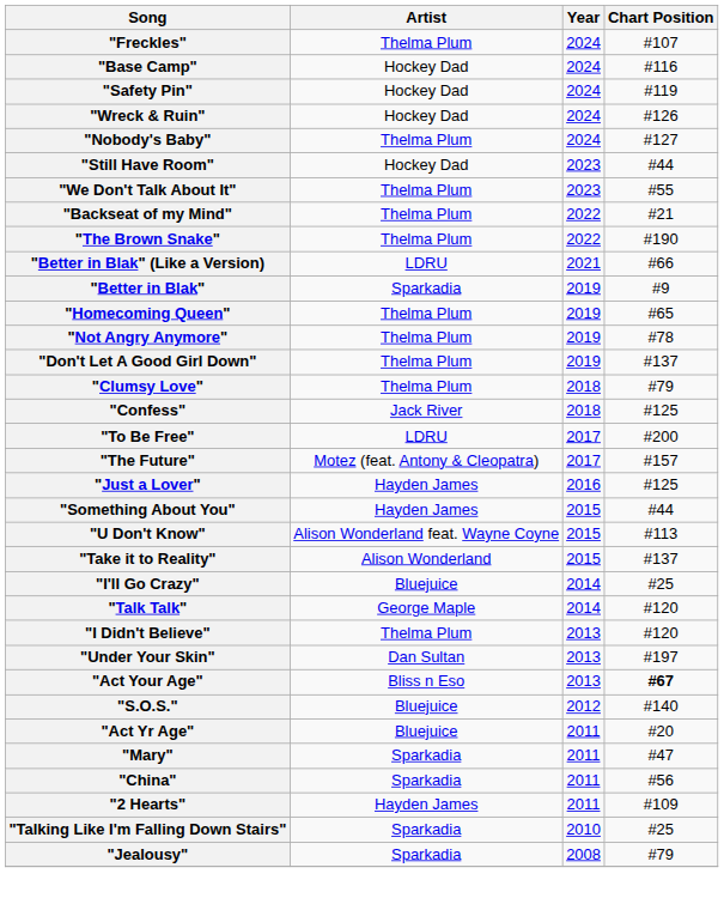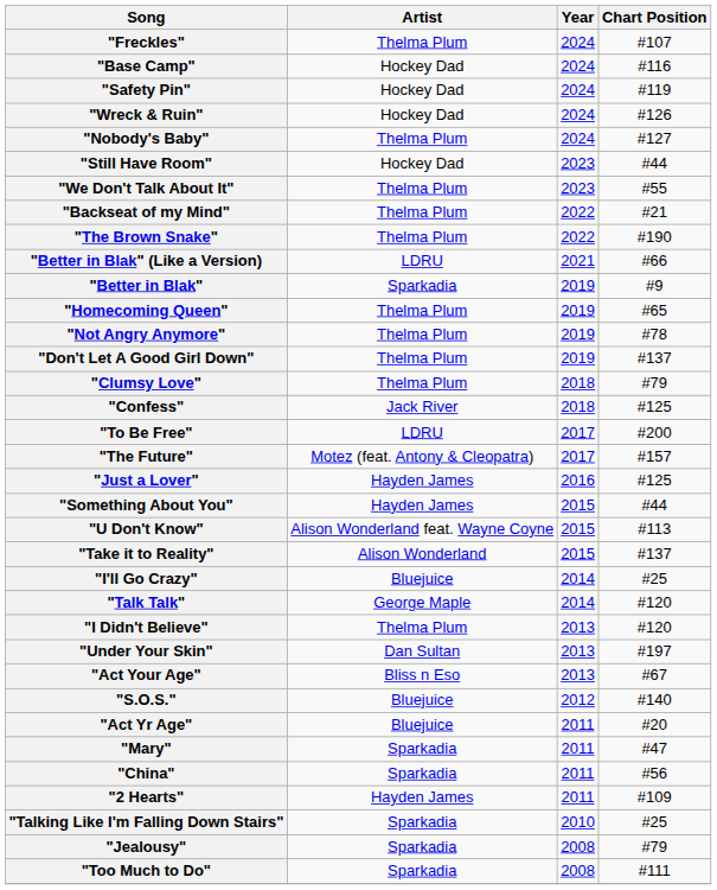 <table class="wikitable sortable" style="text-align:center;">
 <tr>
 <th scope="col">Song</th>
 <th scope="col">Artist</th>
 <th scope="col">Year</th>
 <th scope="col">Chart Position</th>
 </tr>
 <tr>
 <th scope="row">"Freckles"</th>
 <td><a href='#'>Thelma Plum</a></td>
 <td><a href='#'>2024</a></td>
 <td>#107</td>
 </tr>
 <tr>
 <th scope="row">"Base Camp"</th>
 <td>Hockey Dad</td>
 <td><a href='#'>2024</a></td>
 <td>#116</td>
 </tr>
 <tr>
 <th scope="row">"Safety Pin"</th>
 <td>Hockey Dad</td>
 <td><a href='#'>2024</a></td>
 <td>#119</td>
 </tr>
 <tr>
 <th scope="row">"Wreck & Ruin"</th>
 <td>Hockey Dad</td>
 <td><a href='#'>2024</a></td>
 <td>#126</td>
 </tr>
 <tr>
 <th scope="row">"Nobody's Baby"</th>
 <td><a href='#'>Thelma Plum</a></td>
 <td><a href='#'>2024</a></td>
 <td>#127</td>
 </tr>
 <tr>
 <th scope="row">"Still Have Room"</th>
 <td>Hockey Dad</td>
 <td><a href='#'>2023</a></td>
 <td>#44</td>
 </tr>
 <tr>
 <th scope="row">"We Don't Talk About It"</th>
 <td><a href='#'>Thelma Plum</a></td>
 <td><a href='#'>2023</a></td>
 <td>#55</td>
 </tr>
 <tr>
 <th scope="row">"Backseat of my Mind"</th>
 <td><a href='#'>Thelma Plum</a></td>
 <td><a href='#'>2022</a></td>
 <td>#21</td>
 </tr>
 <tr>
 <th scope="row">"<a href='#'>The Brown Snake</a>"</th>
 <td><a href='#'>Thelma Plum</a></td>
 <td><a href='#'>2022</a></td>
 <td>#190</td>
 </tr>
 <tr>
 <th scope="row">"<a href='#'>Better in Blak</a>" (Like a Version)</th>
 <td><a href='#'>LDRU</a></td>
 <td><a href='#'>2021</a></td>
 <td>#66</td>
 </tr>
 <tr>
 <th scope="row">"<a href='#'>Better in Blak</a>"</th>
 <td><a href='#'>Sparkadia</a></td>
 <td><a href='#'>2019</a></td>
 <td>#9</td>
 </tr>
 <tr>
 <th scope="row">"<a href='#'>Homecoming Queen</a>"</th>
 <td><a href='#'>Thelma Plum</a></td>
 <td><a href='#'>2019</a></td>
 <td>#65</td>
 </tr>
 <tr>
 <th scope="row">"<a href='#'>Not Angry Anymore</a>"</th>
 <td><a href='#'>Thelma Plum</a></td>
 <td><a href='#'>2019</a></td>
 <td>#78</td>
 </tr>
 <tr>
 <th scope="row">"Don't Let A Good Girl Down"</th>
 <td><a href='#'>Thelma Plum</a></td>
 <td><a href='#'>2019</a></td>
 <td>#137</td>
 </tr>
 <tr>
 <th scope="row">"<a href='#'>Clumsy Love</a>"</th>
 <td><a href='#'>Thelma Plum</a></td>
 <td><a href='#'>2018</a></td>
 <td>#79</td>
 </tr>
 <tr>
 <th scope="row">"Confess"</th>
 <td><a href='#'>Jack River</a></td>
 <td><a href='#'>2018</a></td>
 <td>#125</td>
 </tr>
 <tr>
 <th scope="row">"To Be Free"</th>
 <td><a href='#'>LDRU</a></td>
 <td><a href='#'>2017</a></td>
 <td>#200</td>
 </tr>
 <tr>
 <th scope="row">"The Future"</th>
 <td><a href='#'>Motez</a> (feat. <a href='#'>Antony & Cleopatra</a>)</td>
 <td><a href='#'>2017</a></td>
 <td>#157</td>
 </tr>
 <tr>
 <th scope="row">"<a href='#'>Just a Lover</a>"</th>
 <td><a href='#'>Hayden James</a></td>
 <td><a href='#'>2016</a></td>
 <td>#125</td>
 </tr>
 <tr>
 <th scope="row">"Something About You"</th>
 <td><a href='#'>Hayden James</a></td>
 <td><a href='#'>2015</a></td>
 <td>#44</td>
 </tr>
 <tr>
 <th scope="row">"U Don't Know"</th>
 <td><a href='#'>Alison Wonderland</a> feat. <a href='#'>Wayne Coyne</a></td>
 <td><a href='#'>2015</a></td>
 <td>#113</td>
 </tr>
 <tr>
 <th scope="row">"Take it to Reality"</th>
 <td><a href='#'>Alison Wonderland</a></td>
 <td><a href='#'>2015</a></td>
 <td>#137</td>
 </tr>
 <tr>
 <th scope="row">"I'll Go Crazy"</th>
 <td><a href='#'>Bluejuice</a></td>
 <td><a href='#'>2014</a></td>
 <td>#25</td>
 </tr>
 <tr>
 <th scope="row">"<a href='#'>Talk Talk</a>"</th>
 <td><a href='#'>George Maple</a></td>
 <td><a href='#'>2014</a></td>
 <td>#120</td>
 </tr>
 <tr>
 <th scope="row">"I Didn't Believe"</th>
 <td><a href='#'>Thelma Plum</a></td>
 <td><a href='#'>2013</a></td>
 <td>#120</td>
 </tr>
 <tr>
 <th scope="row">"Under Your Skin"</th>
 <td><a href='#'>Dan Sultan</a></td>
 <td><a href='#'>2013</a></td>
 <td>#197</td>
 </tr>
 <tr>
 <th scope="row">"Act Your Age"</th>
 <td><a href='#'>Bliss n Eso</a></td>
 <td><a href='#'>2013</a></td>
-<td><strong>#67</strong></td>
+<td>#67</td>
 </tr>
 <tr>
 <th scope="row">"S.O.S."</th>
 <td><a href='#'>Bluejuice</a></td>
 <td><a href='#'>2012</a></td>
 <td>#140</td>
 </tr>
 <tr>
 <th scope="row">"Act Yr Age"</th>
 <td><a href='#'>Bluejuice</a></td>
 <td><a href='#'>2011</a></td>
 <td>#20</td>
 </tr>
 <tr>
 <th scope="row">"Mary"</th>
 <td><a href='#'>Sparkadia</a></td>
 <td><a href='#'>2011</a></td>
 <td>#47</td>
 </tr>
 <tr>
 <th scope="row">"China"</th>
 <td><a href='#'>Sparkadia</a></td>
 <td><a href='#'>2011</a></td>
 <td>#56</td>
 </tr>
 <tr>
 <th scope="row">"2 Hearts"</th>
 <td><a href='#'>Hayden James</a></td>
 <td><a href='#'>2011</a></td>
 <td>#109</td>
 </tr>
 <tr>
 <th scope="row">"Talking Like I'm Falling Down Stairs"</th>
 <td><a href='#'>Sparkadia</a></td>
 <td><a href='#'>2010</a></td>
 <td>#25</td>
 </tr>
 <tr>
 <th scope="row">"Jealousy"</th>
 <td><a href='#'>Sparkadia</a></td>
 <td><a href='#'>2008</a></td>
 <td>#79</td>
 </tr>
 <tr>
+<th scope="row">"Too Much to Do"</th>
+<td><a href='#'>Sparkadia</a></td>
+<td><a href='#'>2008</a></td>
+<td>#111</td>
+</tr>
+<tr>
 </tr>
 </table>
